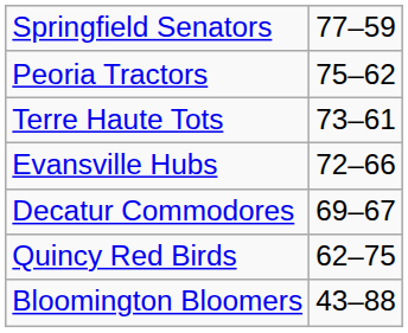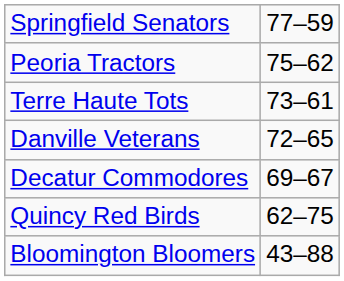 <table class="wikitable">
 <tr>
 <td><a href='#'>Springfield Senators</a></td>
 <td>77–59</td>
 </tr>
 <tr>
 <td><a href='#'>Peoria Tractors</a></td>
 <td>75–62</td>
 </tr>
 <tr>
 <td><a href='#'>Terre Haute Tots</a></td>
 <td>73–61</td>
 </tr>
 <tr>
-<td><a href='#'>Evansville Hubs</a></td>
-<td>72–66</td>
+<td><a href='#'>Danville Veterans</a></td>
+<td>72–65</td>
 </tr>
 <tr>
 <td><a href='#'>Decatur Commodores</a></td>
 <td>69–67</td>
 </tr>
 <tr>
 <td><a href='#'>Quincy Red Birds</a></td>
 <td>62–75</td>
 </tr>
 <tr>
 <td><a href='#'>Bloomington Bloomers</a></td>
 <td>43–88</td>
 </tr>
 </table>
